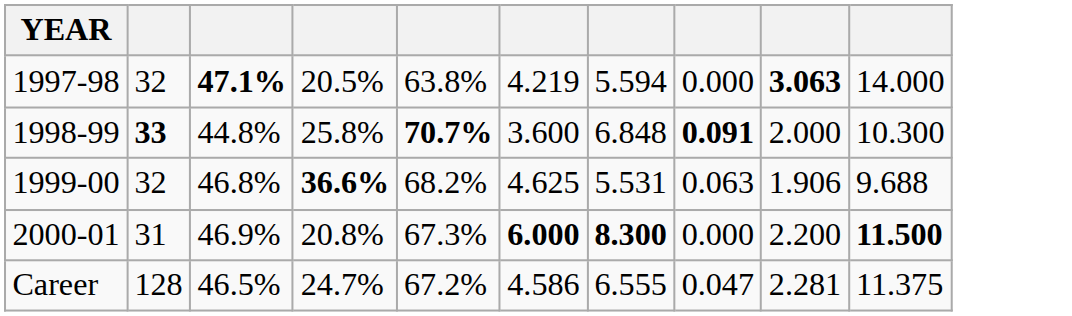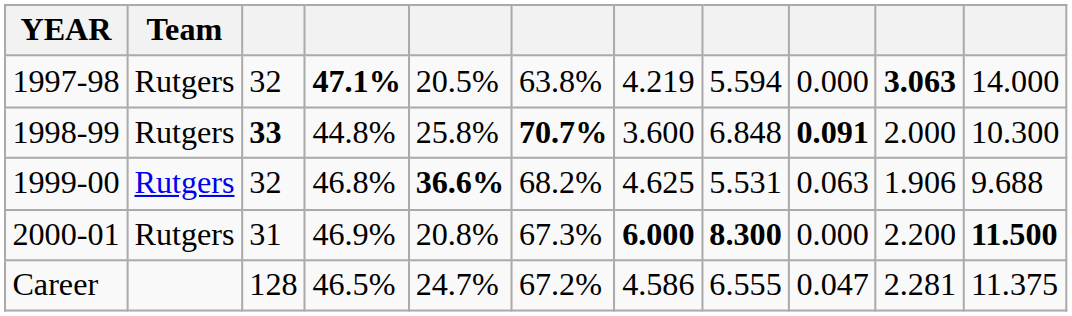 <table class="wikitable">
 <tr>
 <th>YEAR</th>
+<th>Team</th>
 <th></th>
 <th></th>
 <th></th>
 <th></th>
 <th></th>
 <th></th>
 <th></th>
 <th></th>
 <th></th>
 </tr>
 <tr>
 <td>1997-98</td>
+<td>Rutgers</td>
 <td>32</td>
 <td><strong>47.1%</strong></td>
 <td>20.5%</td>
 <td>63.8%</td>
 <td>4.219</td>
 <td>5.594</td>
 <td>0.000</td>
 <td><strong>3.063</strong></td>
 <td>14.000</td>
 </tr>
 <tr>
 <td>1998-99</td>
+<td>Rutgers</td>
 <td><strong>33</strong></td>
 <td>44.8%</td>
 <td>25.8%</td>
 <td><strong>70.7%</strong></td>
 <td>3.600</td>
 <td>6.848</td>
 <td><strong>0.091</strong></td>
 <td>2.000</td>
 <td>10.300</td>
 </tr>
 <tr>
 <td>1999-00</td>
+<td><a href='#'>Rutgers</a></td>
 <td>32</td>
 <td>46.8%</td>
 <td><strong>36.6%</strong></td>
 <td>68.2%</td>
 <td>4.625</td>
 <td>5.531</td>
 <td>0.063</td>
 <td>1.906</td>
 <td>9.688</td>
 </tr>
 <tr>
 <td>2000-01</td>
+<td>Rutgers</td>
 <td>31</td>
 <td>46.9%</td>
 <td>20.8%</td>
 <td>67.3%</td>
 <td><strong>6.000</strong></td>
 <td><strong>8.300</strong></td>
 <td>0.000</td>
 <td>2.200</td>
 <td><strong>11.500</strong></td>
 </tr>
 <tr>
 <td>Career</td>
+<td></td>
 <td>128</td>
 <td>46.5%</td>
 <td>24.7%</td>
 <td>67.2%</td>
 <td>4.586</td>
 <td>6.555</td>
 <td>0.047</td>
 <td>2.281</td>
 <td>11.375</td>
 </tr>
 </table>
